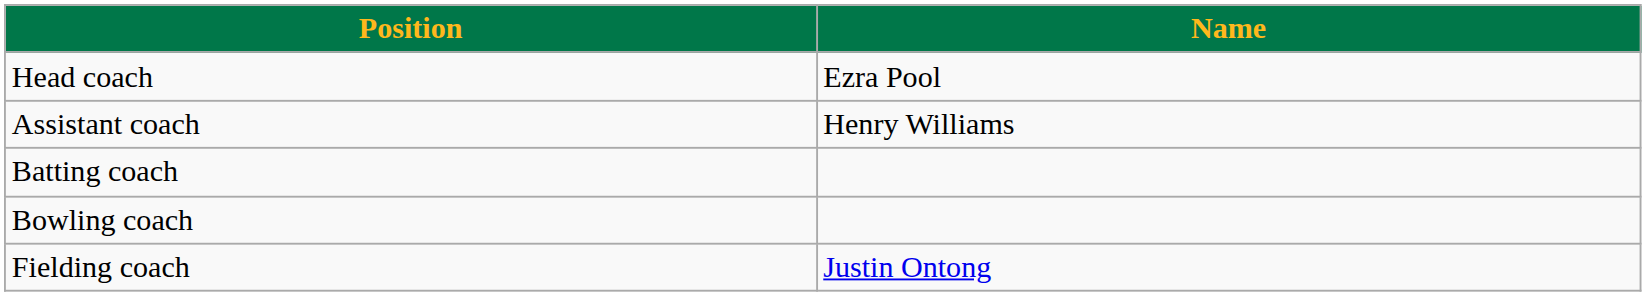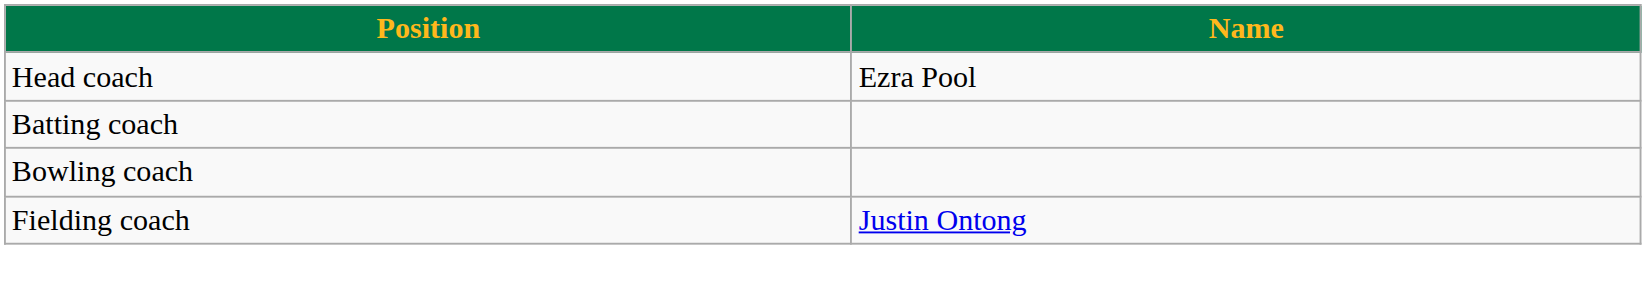 <table class="wikitable" style="width:55%;">
 <tr>
 <th style="background:#007749; color:#FFB81C; text-align:center;">Position</th>
 <th style="background:#007749; color:#FFB81C; text-align:center;">Name</th>
 </tr>
 <tr>
 <td>Head coach</td>
 <td>Ezra Pool</td>
-</tr>
-<tr>
-<td>Assistant coach</td>
-<td>Henry Williams</td>
 </tr>
 <tr>
 <td>Batting coach</td>
 <td></td>
 </tr>
 <tr>
 <td>Bowling coach</td>
 <td></td>
 </tr>
 <tr>
 <td>Fielding coach</td>
 <td><a href='#'>Justin Ontong</a></td>
 </tr>
 </table>
